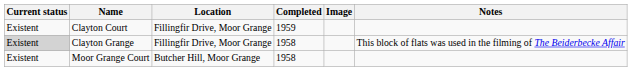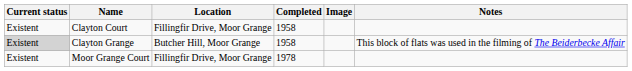 <table class="wikitable sortable">
 <tr>
 <th>Current status</th>
 <th>Name</th>
 <th>Location</th>
 <th>Completed</th>
 <th class="unsortable">Image</th>
 <th class="unsortable">Notes</th>
 </tr>
 <tr>
 <td>Existent</td>
 <td>Clayton Court</td>
 <td>Fillingfir Drive, Moor Grange</td>
-<td>1959</td>
+<td>1958</td>
 <td></td>
 <td></td>
 </tr>
 <tr>
 <td style="background: lightgrey;">Existent</td>
 <td>Clayton Grange</td>
-<td>Fillingfir Drive, Moor Grange</td>
+<td>Butcher Hill, Moor Grange</td>
 <td>1958</td>
 <td></td>
 <td>This block of flats was used in the filming of <em><a href='#'>The Beiderbecke Affair</a></em></td>
 </tr>
 <tr>
 <td>Existent</td>
 <td>Moor Grange Court</td>
-<td>Butcher Hill, Moor Grange</td>
-<td>1958</td>
+<td>Fillingfir Drive, Moor Grange</td>
+<td>1978</td>
 <td></td>
 <td></td>
 </tr>
 </table>
